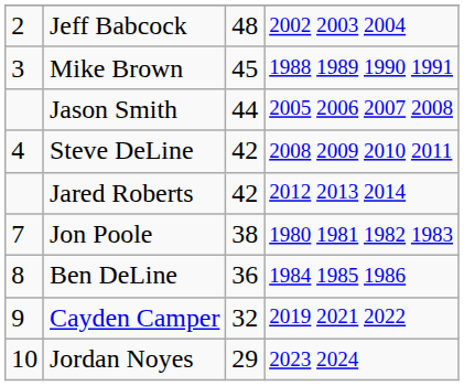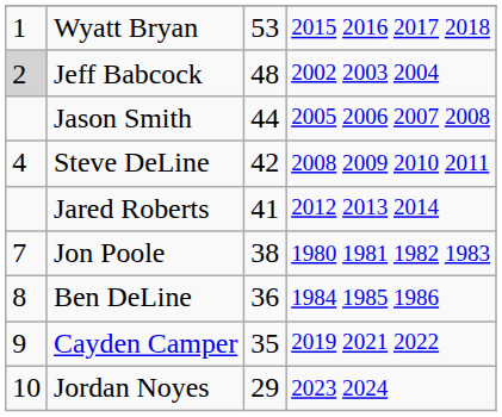 <table class="wikitable">
 <tr>
 </tr>
 <tr>
-<td>2</td>
+<td>1</td>
+<td>Wyatt Bryan</td>
+<td>53</td>
+<td style="font-size:80%;"><a href='#'>2015</a> <a href='#'>2016</a> <a href='#'>2017</a> <a href='#'>2018</a></td>
+</tr>
+<tr>
+<td style="background: lightgrey;">2</td>
 <td>Jeff Babcock</td>
 <td>48</td>
 <td style="font-size:80%;"><a href='#'>2002</a> <a href='#'>2003</a> <a href='#'>2004</a></td>
-</tr>
-<tr>
-<td>3</td>
-<td>Mike Brown</td>
-<td>45</td>
-<td style="font-size:80%;"><a href='#'>1988</a> <a href='#'>1989</a> <a href='#'>1990</a> <a href='#'>1991</a></td>
 </tr>
 <tr>
 <td></td>
 <td>Jason Smith</td>
 <td>44</td>
 <td style="font-size:80%;"><a href='#'>2005</a> <a href='#'>2006</a> <a href='#'>2007</a> <a href='#'>2008</a></td>
 </tr>
 <tr>
 <td>4</td>
 <td>Steve DeLine</td>
 <td>42</td>
 <td style="font-size:80%;"><a href='#'>2008</a> <a href='#'>2009</a> <a href='#'>2010</a> <a href='#'>2011</a></td>
 </tr>
 <tr>
 <td></td>
 <td>Jared Roberts</td>
-<td>42</td>
+<td>41</td>
 <td style="font-size:80%;"><a href='#'>2012</a> <a href='#'>2013</a> <a href='#'>2014</a></td>
 </tr>
 <tr>
 <td>7</td>
 <td>Jon Poole</td>
 <td>38</td>
 <td style="font-size:80%;"><a href='#'>1980</a> <a href='#'>1981</a> <a href='#'>1982</a> <a href='#'>1983</a></td>
 </tr>
 <tr>
 <td>8</td>
 <td>Ben DeLine</td>
 <td>36</td>
 <td style="font-size:80%;"><a href='#'>1984</a> <a href='#'>1985</a> <a href='#'>1986</a></td>
 </tr>
 <tr>
 <td>9</td>
 <td><a href='#'>Cayden Camper</a></td>
-<td>32</td>
+<td>35</td>
 <td style="font-size:80%;"><a href='#'>2019</a> <a href='#'>2021</a> <a href='#'>2022</a></td>
 </tr>
 <tr>
 <td>10</td>
 <td>Jordan Noyes</td>
 <td>29</td>
 <td style="font-size:80%;"><a href='#'>2023</a> <a href='#'>2024</a></td>
 </tr>
 </table>
